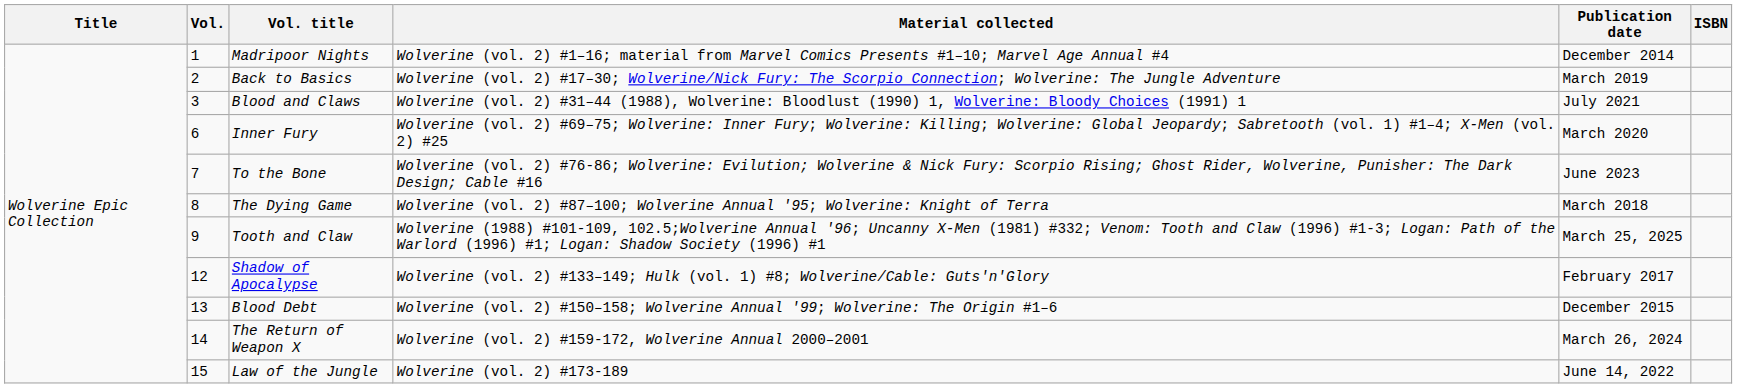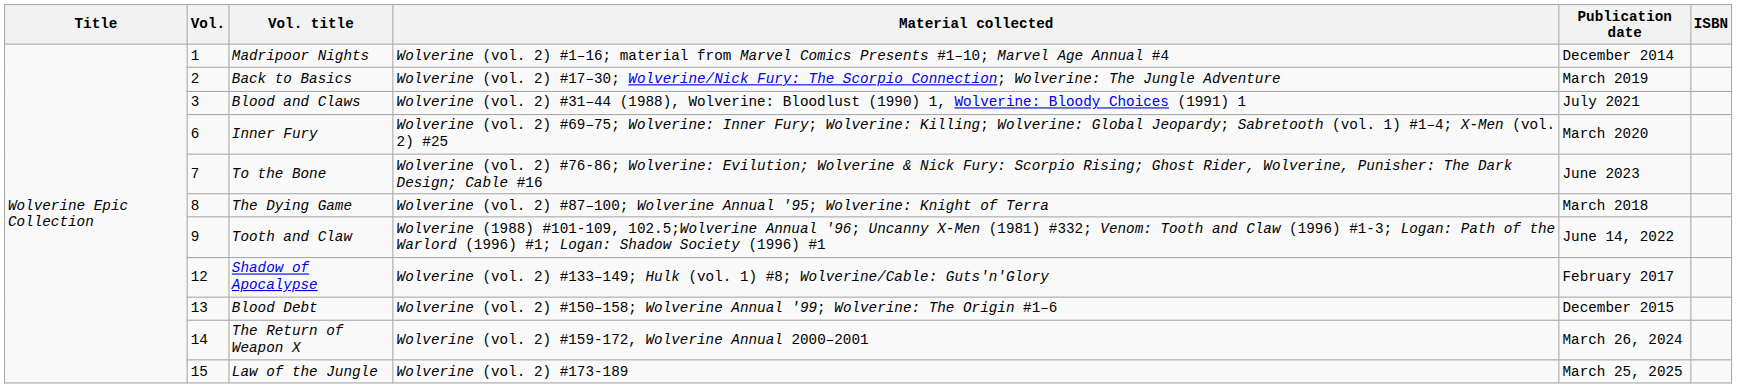 <table class="wikitable">
 <tr>
 <th>Title</th>
 <th>Vol.</th>
 <th>Vol. title</th>
 <th>Material collected</th>
 <th>Publication date</th>
 <th>ISBN</th>
 </tr>
 <tr>
 <td rowspan="11"><em>Wolverine Epic Collection</em></td>
 <td>1</td>
 <td><em>Madripoor Nights</em></td>
 <td><em>Wolverine</em> (vol. 2) #1–16; material from <em>Marvel Comics Presents</em> #1–10; <em>Marvel Age Annual</em> #4</td>
 <td>December 2014</td>
 <td></td>
 </tr>
 <tr>
 <td>2</td>
 <td><em>Back to Basics</em></td>
 <td><em>Wolverine</em> (vol. 2) #17–30; <em><a href='#'>Wolverine/Nick Fury: The Scorpio Connection</a></em>; <em>Wolverine: The Jungle Adventure</em></td>
 <td>March 2019</td>
 <td></td>
 </tr>
 <tr>
 <td>3</td>
 <td><em>Blood and Claws</em></td>
 <td><em>Wolverine</em> (vol. 2) #31–44 (1988), Wolverine: Bloodlust (1990) 1, <a href='#'>Wolverine: Bloody Choices</a> (1991) 1</td>
 <td>July 2021</td>
 <td></td>
 </tr>
 <tr>
 <td>6</td>
 <td><em>Inner Fury</em></td>
 <td><em>Wolverine</em> (vol. 2) #69–75; <em>Wolverine: Inner Fury</em>; <em>Wolverine: Killing</em>; <em>Wolverine: Global Jeopardy</em>; <em>Sabretooth</em> (vol. 1) #1–4; <em>X-Men</em> (vol. 2) #25</td>
 <td>March 2020</td>
 <td></td>
 </tr>
 <tr>
 <td>7</td>
 <td><em>To the Bone</em></td>
 <td><em>Wolverine</em> (vol. 2) #76-86; <em>Wolverine: Evilution; Wolverine & Nick Fury: Scorpio Rising; Ghost Rider, Wolverine, Punisher: The Dark Design; Cable</em> #16</td>
 <td>June 2023</td>
 <td></td>
 </tr>
 <tr>
 <td>8</td>
 <td><em>The Dying Game</em></td>
 <td><em>Wolverine</em> (vol. 2) #87–100; <em>Wolverine Annual '95</em>; <em>Wolverine: Knight of Terra</em></td>
 <td>March 2018</td>
 <td></td>
 </tr>
 <tr>
 <td>9</td>
 <td><em>Tooth and Claw</em></td>
 <td><em>Wolverine</em> (1988) #101-109, 102.5;<em>Wolverine Annual '96</em>; <em>Uncanny X-Men</em> (1981) #332; <em>Venom: Tooth and Claw</em> (1996) #1-3; <em>Logan: Path of the Warlord</em> (1996) #1; <em>Logan: Shadow Society</em> (1996) #1</td>
-<td>March 25, 2025</td>
+<td>June 14, 2022</td>
 <td></td>
 </tr>
 <tr>
 <td>12</td>
 <td><em><a href='#'>Shadow of Apocalypse</a></em></td>
 <td><em>Wolverine</em> (vol. 2) #133–149; <em>Hulk</em> (vol. 1) #8; <em>Wolverine/Cable: Guts'n'Glory</em></td>
 <td>February 2017</td>
 <td></td>
 </tr>
 <tr>
 <td>13</td>
 <td><em>Blood Debt</em></td>
 <td><em>Wolverine</em> (vol. 2) #150–158; <em>Wolverine Annual '99</em>; <em>Wolverine: The Origin</em> #1–6</td>
 <td>December 2015</td>
 <td></td>
 </tr>
 <tr>
 <td>14</td>
 <td><em>The Return of Weapon X</em></td>
 <td><em>Wolverine</em> (vol. 2) #159-172, <em>Wolverine Annual</em> 2000–2001</td>
 <td>March 26, 2024</td>
 <td></td>
 </tr>
 <tr>
 <td>15</td>
 <td><em>Law of the Jungle</em></td>
 <td><em>Wolverine</em> (vol. 2) #173-189</td>
-<td>June 14, 2022</td>
+<td>March 25, 2025</td>
 <td></td>
 </tr>
 </table>
